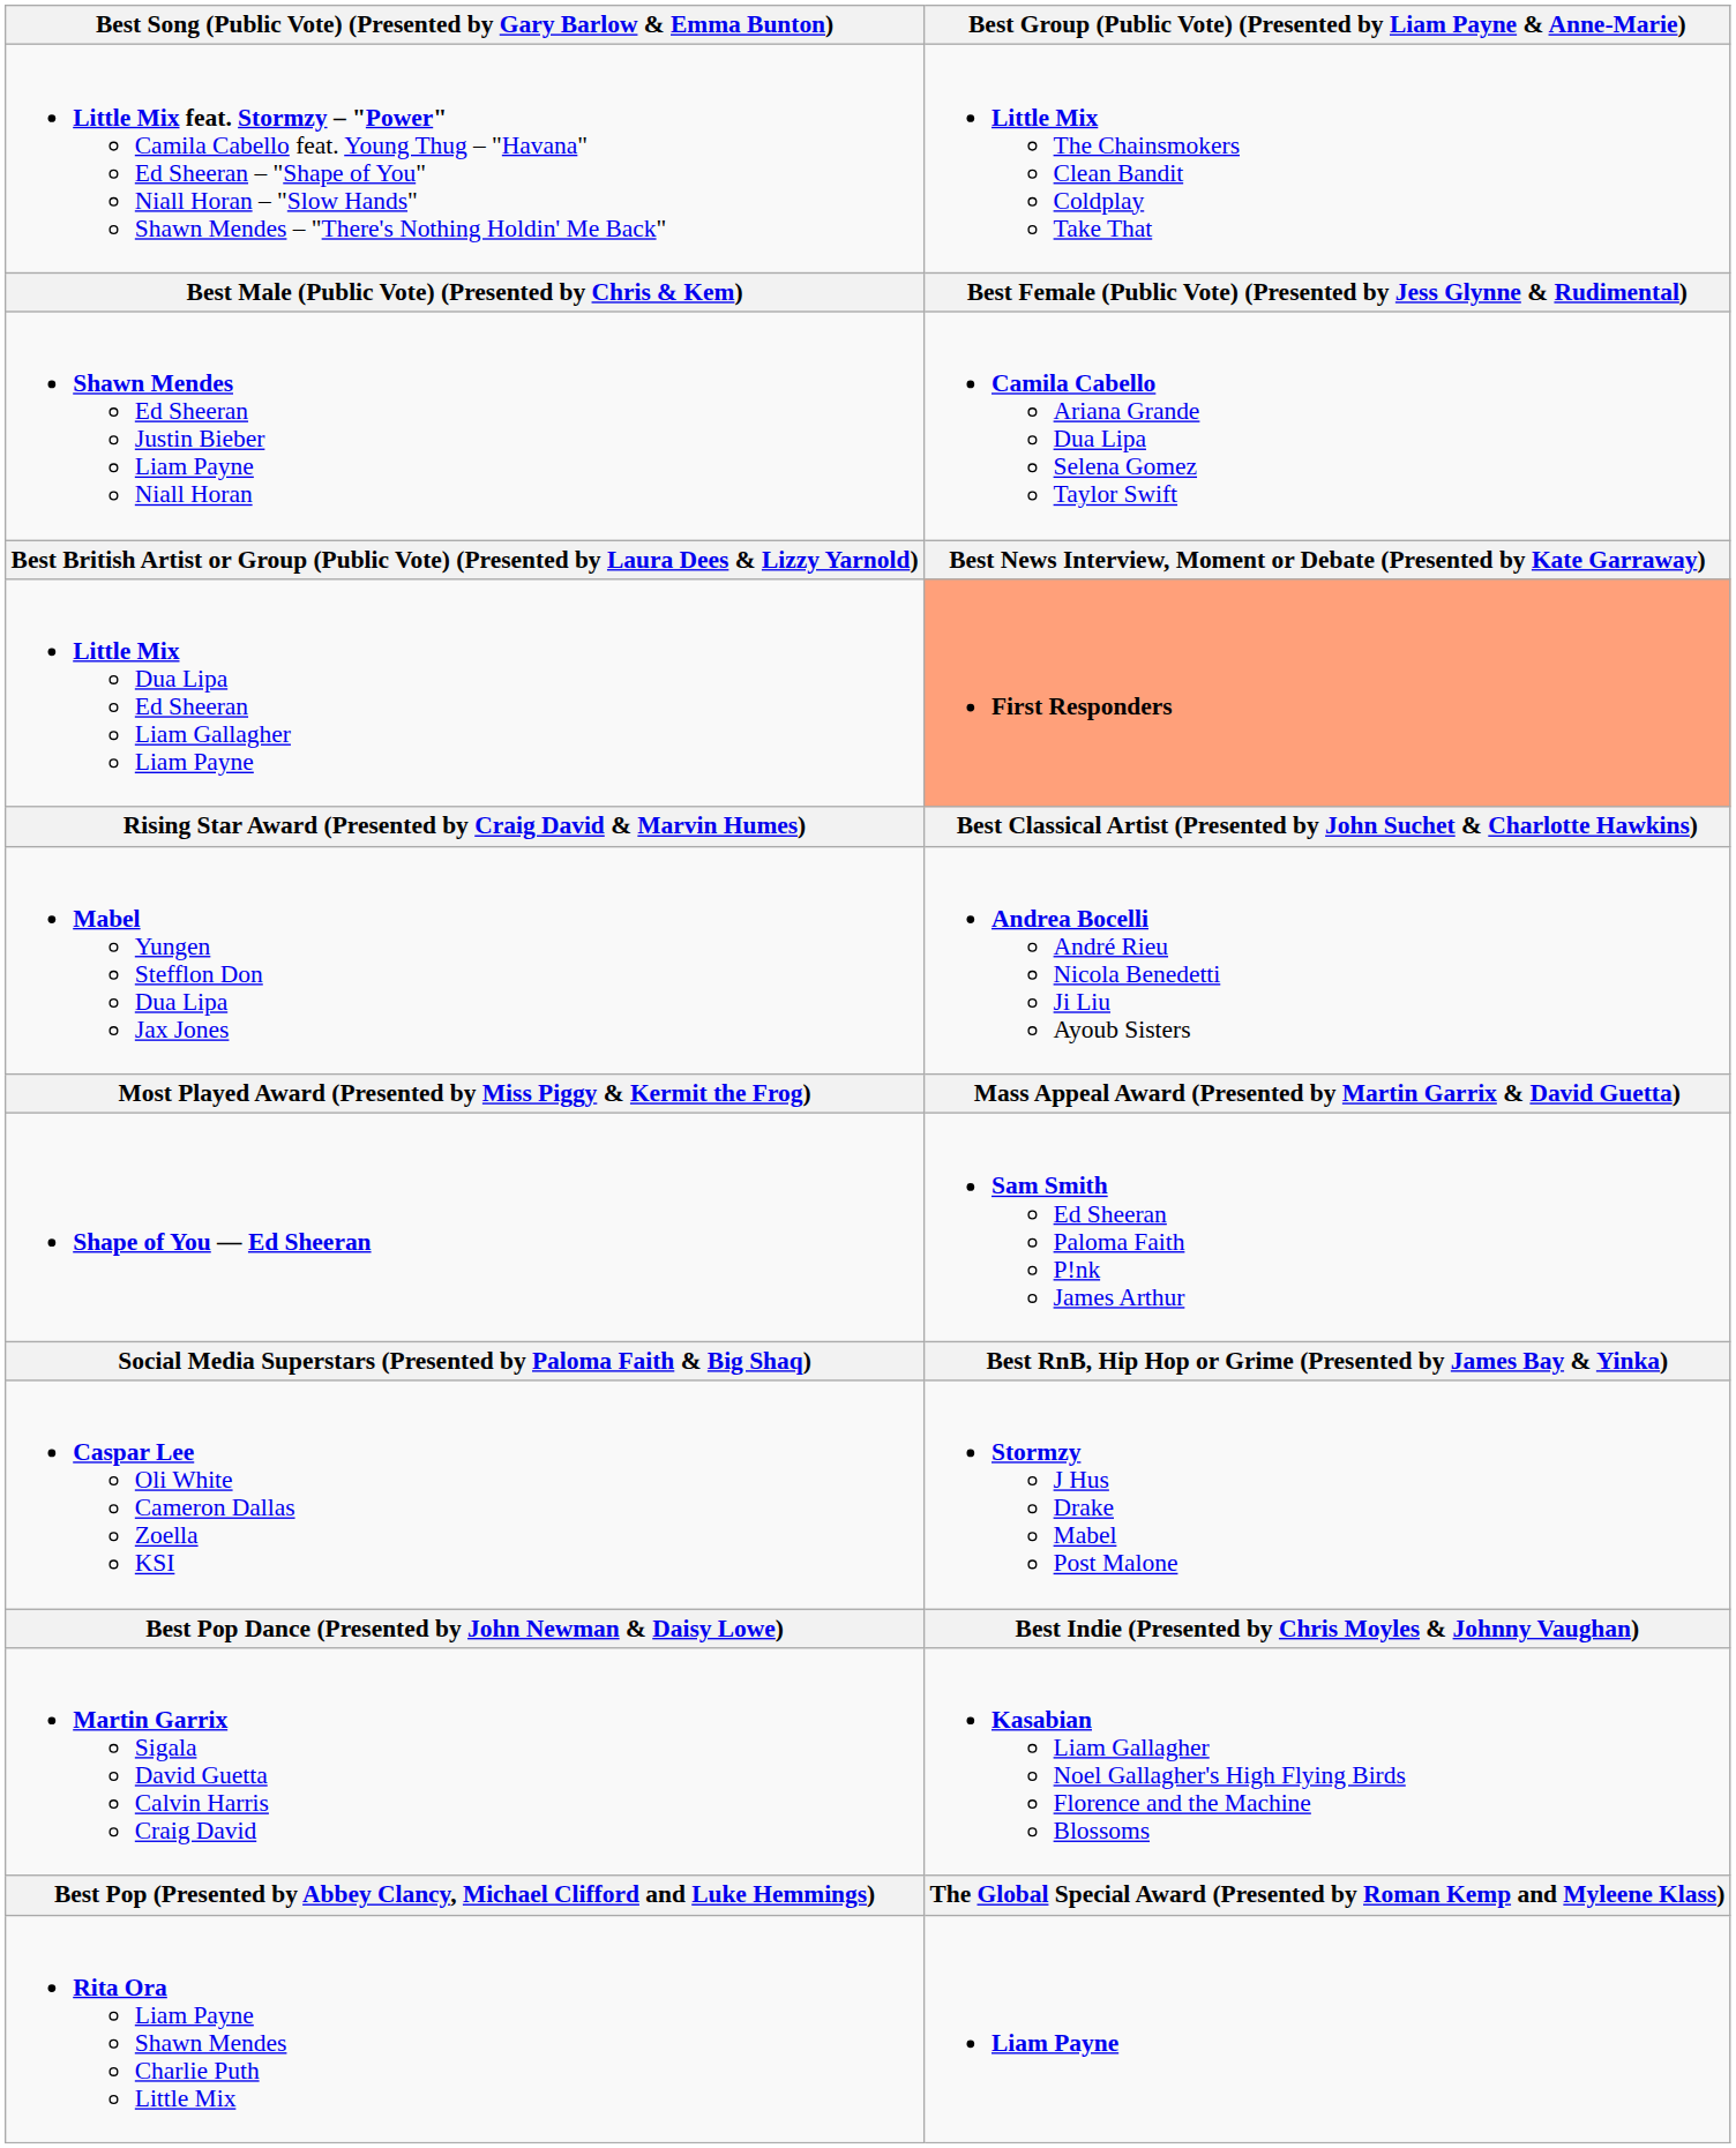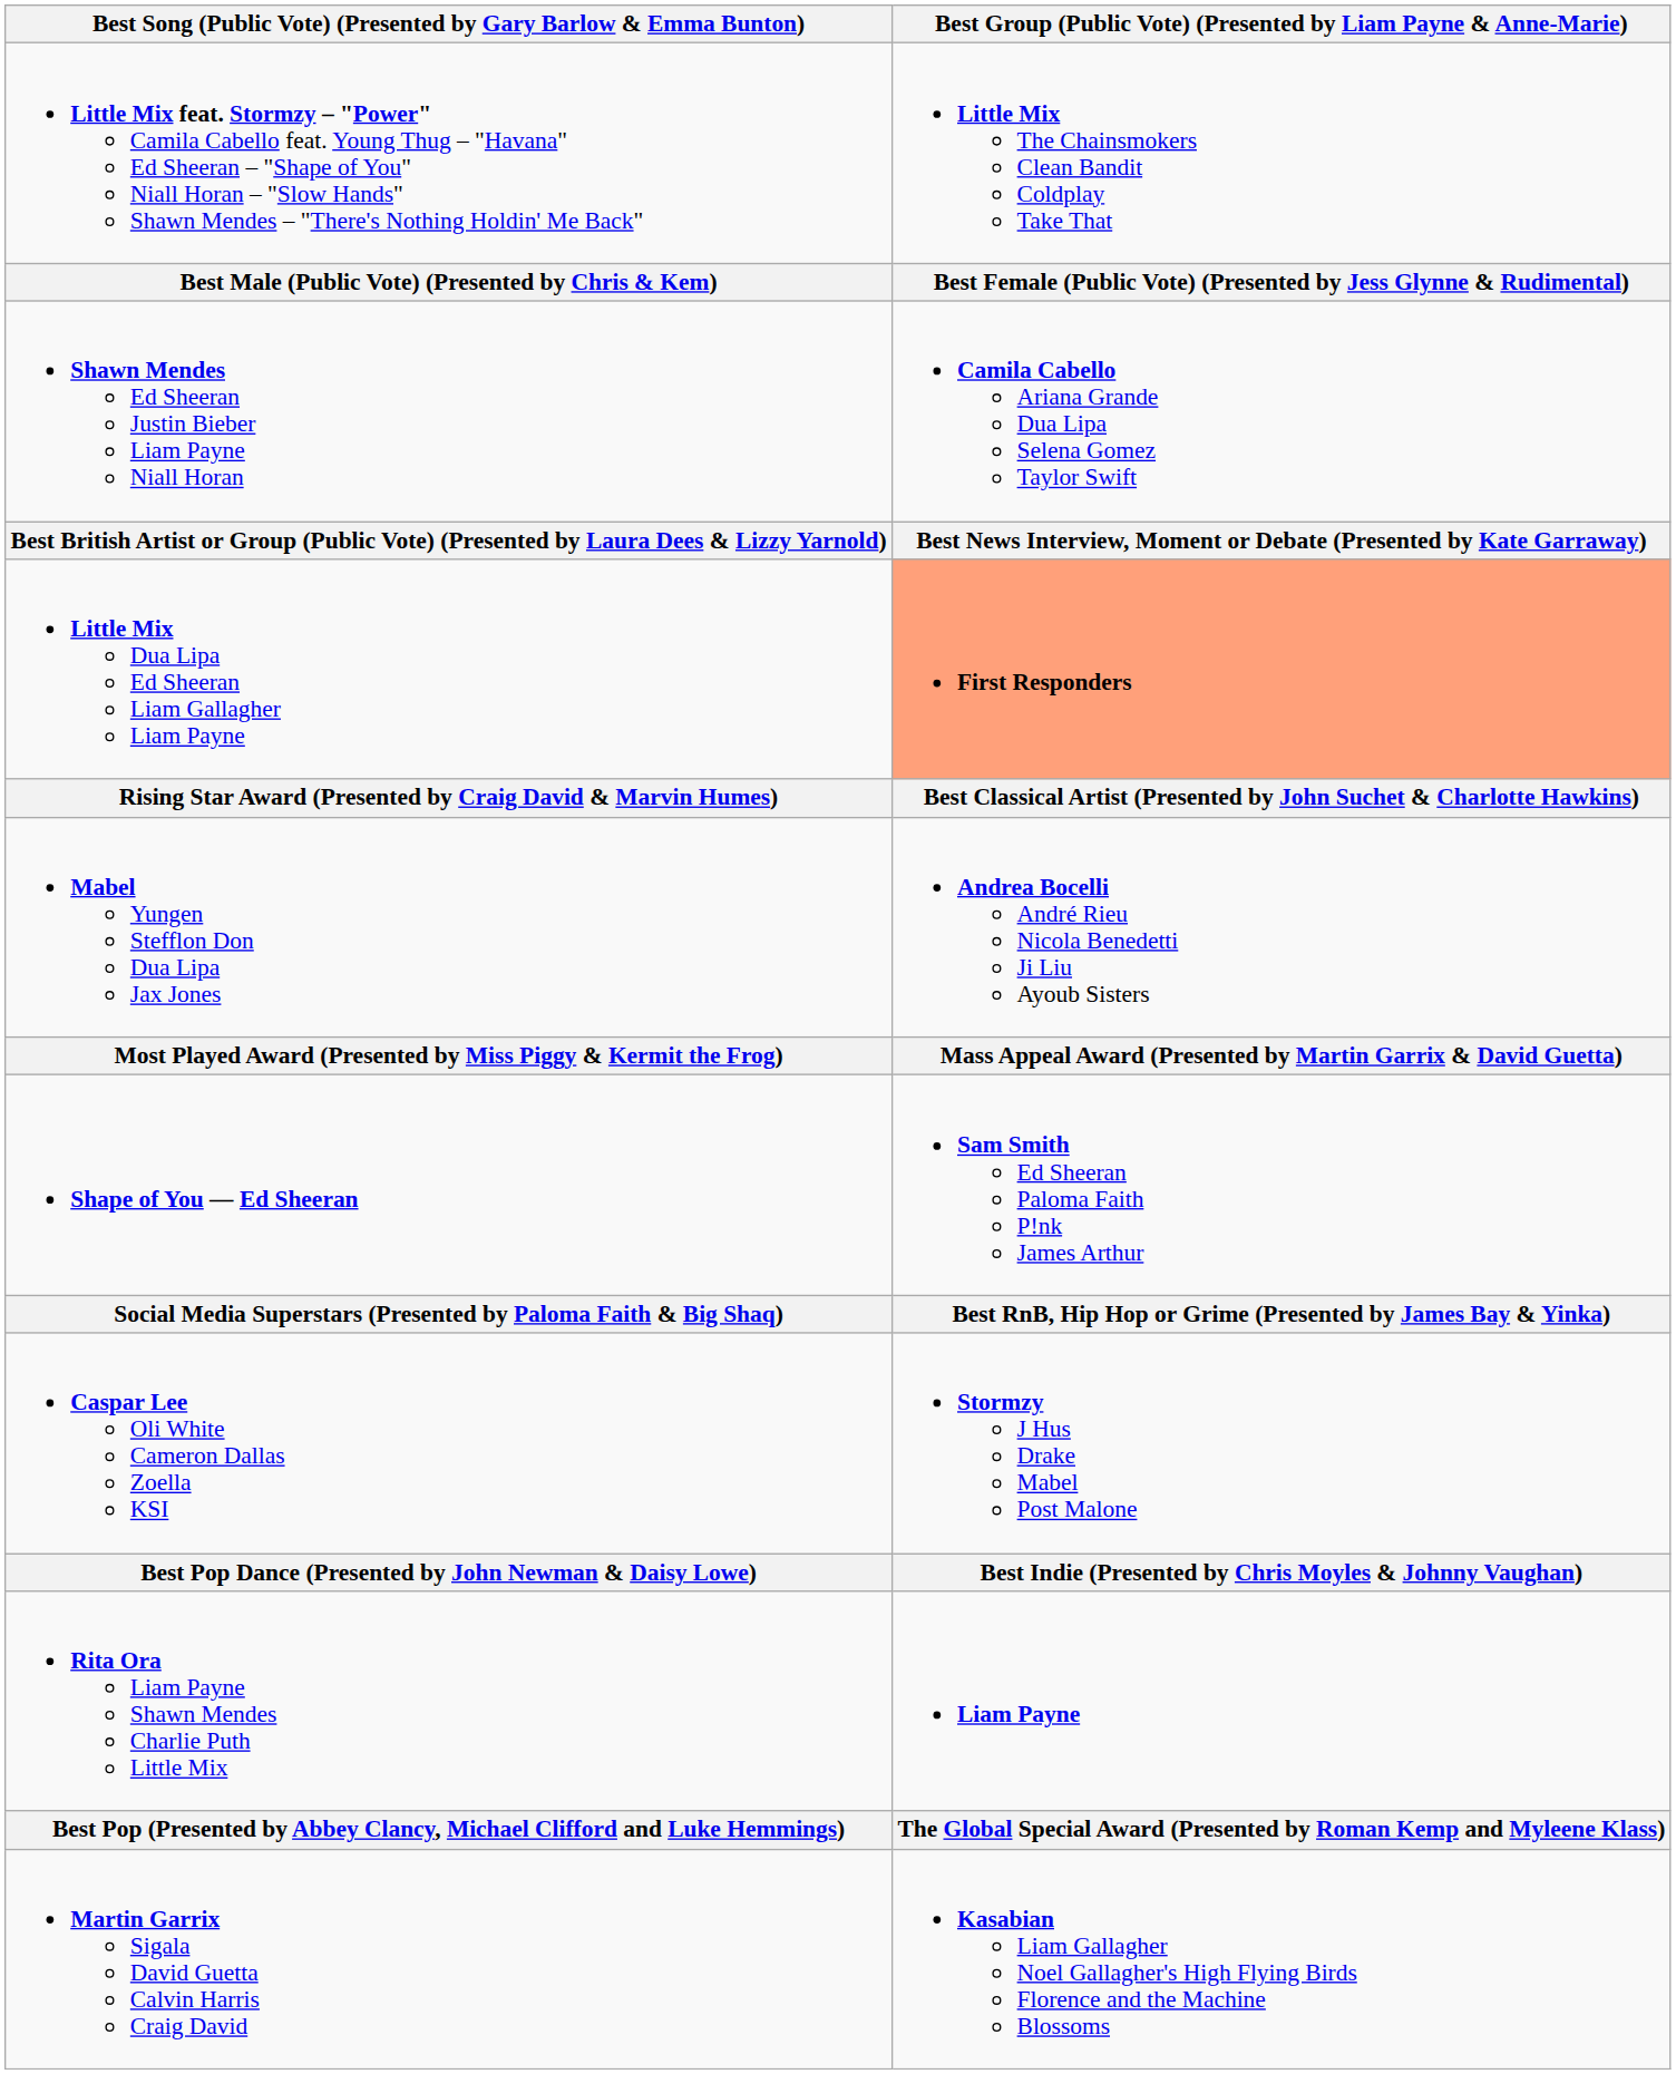 <table class="wikitable">
 <tr>
 <th>Best Song (Public Vote) (Presented by <a href='#'>Gary Barlow</a> & <a href='#'>Emma Bunton</a>)</th>
 <th>Best Group (Public Vote) (Presented by <a href='#'>Liam Payne</a> & <a href='#'>Anne-Marie</a>)</th>
 </tr>
 <tr>
 <td><br><ul><li><strong><a href='#'>Little Mix</a> feat. <a href='#'>Stormzy</a> – "<a href='#'>Power</a>"</strong><ul><li><a href='#'>Camila Cabello</a> feat. <a href='#'>Young Thug</a> – "<a href='#'>Havana</a>"</li><li><a href='#'>Ed Sheeran</a> – "<a href='#'>Shape of You</a>"</li><li><a href='#'>Niall Horan</a> – "<a href='#'>Slow Hands</a>"</li><li><a href='#'>Shawn Mendes</a> – "<a href='#'>There's Nothing Holdin' Me Back</a>"</li></ul></li></ul></td>
 <td><br><ul><li><strong><a href='#'>Little Mix</a></strong><ul><li><a href='#'>The Chainsmokers</a></li><li><a href='#'>Clean Bandit</a></li><li><a href='#'>Coldplay</a></li><li><a href='#'>Take That</a></li></ul></li></ul></td>
 </tr>
 <tr>
 <th>Best Male (Public Vote) (Presented by <a href='#'>Chris & Kem</a>)</th>
 <th>Best Female (Public Vote) (Presented by <a href='#'>Jess Glynne</a> & <a href='#'>Rudimental</a>)</th>
 </tr>
 <tr>
 <td><br><ul><li><strong><a href='#'>Shawn Mendes</a></strong><ul><li><a href='#'>Ed Sheeran</a></li><li><a href='#'>Justin Bieber</a></li><li><a href='#'>Liam Payne</a></li><li><a href='#'>Niall Horan</a></li></ul></li></ul></td>
 <td><br><ul><li><strong><a href='#'>Camila Cabello</a></strong><ul><li><a href='#'>Ariana Grande</a></li><li><a href='#'>Dua Lipa</a></li><li><a href='#'>Selena Gomez</a></li><li><a href='#'>Taylor Swift</a></li></ul></li></ul></td>
 </tr>
 <tr>
 <th>Best British Artist or Group (Public Vote) (Presented by <a href='#'>Laura Dees</a> & <a href='#'>Lizzy Yarnold</a>)</th>
 <th>Best News Interview, Moment or Debate (Presented by <a href='#'>Kate Garraway</a>)</th>
 </tr>
 <tr>
 <td><br><ul><li><strong><a href='#'>Little Mix</a></strong><ul><li><a href='#'>Dua Lipa</a></li><li><a href='#'>Ed Sheeran</a></li><li><a href='#'>Liam Gallagher</a></li><li><a href='#'>Liam Payne</a></li></ul></li></ul></td>
 <td style="background: lightsalmon;"><br><ul><li><strong>First Responders</strong></li></ul></td>
 </tr>
 <tr>
 <th>Rising Star Award (Presented by <a href='#'>Craig David</a> & <a href='#'>Marvin Humes</a>)</th>
 <th>Best Classical Artist (Presented by <a href='#'>John Suchet</a> & <a href='#'>Charlotte Hawkins</a>)</th>
 </tr>
 <tr>
 <td><br><ul><li><strong><a href='#'>Mabel</a></strong><ul><li><a href='#'>Yungen</a></li><li><a href='#'>Stefflon Don</a></li><li><a href='#'>Dua Lipa</a></li><li><a href='#'>Jax Jones</a></li></ul></li></ul></td>
 <td><br><ul><li><strong><a href='#'>Andrea Bocelli</a></strong><ul><li><a href='#'>André Rieu</a></li><li><a href='#'>Nicola Benedetti</a></li><li><a href='#'>Ji Liu</a></li><li>Ayoub Sisters</li></ul></li></ul></td>
 </tr>
 <tr>
 <th>Most Played Award (Presented by <a href='#'>Miss Piggy</a> & <a href='#'>Kermit the Frog</a>)</th>
 <th>Mass Appeal Award (Presented by <a href='#'>Martin Garrix</a> & <a href='#'>David Guetta</a>)</th>
 </tr>
 <tr>
 <td><br><ul><li><strong><a href='#'>Shape of You</a> — <a href='#'>Ed Sheeran</a></strong></li></ul></td>
 <td><br><ul><li><strong><a href='#'>Sam Smith</a></strong><ul><li><a href='#'>Ed Sheeran</a></li><li><a href='#'>Paloma Faith</a></li><li><a href='#'>P!nk</a></li><li><a href='#'>James Arthur</a></li></ul></li></ul></td>
 </tr>
 <tr>
 <th>Social Media Superstars (Presented by <a href='#'>Paloma Faith</a> & <a href='#'>Big Shaq</a>)</th>
 <th>Best RnB, Hip Hop or Grime (Presented by <a href='#'>James Bay</a> & <a href='#'>Yinka</a>)</th>
 </tr>
 <tr>
 <td><br><ul><li><strong><a href='#'>Caspar Lee</a></strong><ul><li><a href='#'>Oli White</a></li><li><a href='#'>Cameron Dallas</a></li><li><a href='#'>Zoella</a></li><li><a href='#'>KSI</a></li></ul></li></ul></td>
 <td><br><ul><li><strong><a href='#'>Stormzy</a></strong><ul><li><a href='#'>J Hus</a></li><li><a href='#'>Drake</a></li><li><a href='#'>Mabel</a></li><li><a href='#'>Post Malone</a></li></ul></li></ul></td>
 </tr>
 <tr>
 <th>Best Pop Dance (Presented by <a href='#'>John Newman</a> & <a href='#'>Daisy Lowe</a>)</th>
 <th>Best Indie (Presented by <a href='#'>Chris Moyles</a> & <a href='#'>Johnny Vaughan</a>)</th>
 </tr>
 <tr>
-<td><br><ul><li><strong><a href='#'>Martin Garrix</a></strong><ul><li><a href='#'>Sigala</a></li><li><a href='#'>David Guetta</a></li><li><a href='#'>Calvin Harris</a></li><li><a href='#'>Craig David</a></li></ul></li></ul></td>
-<td><br><ul><li><strong><a href='#'>Kasabian</a></strong><ul><li><a href='#'>Liam Gallagher</a></li><li><a href='#'>Noel Gallagher's High Flying Birds</a></li><li><a href='#'>Florence and the Machine</a></li><li><a href='#'>Blossoms</a></li></ul></li></ul></td>
+<td><br><ul><li><strong><a href='#'>Rita Ora</a></strong><ul><li><a href='#'>Liam Payne</a></li><li><a href='#'>Shawn Mendes</a></li><li><a href='#'>Charlie Puth</a></li><li><a href='#'>Little Mix</a></li></ul></li></ul></td>
+<td><br><ul><li><strong><a href='#'>Liam Payne</a></strong></li></ul></td>
 </tr>
 <tr>
 <th>Best Pop (Presented by <a href='#'>Abbey Clancy</a>, <a href='#'>Michael Clifford</a> and <a href='#'>Luke Hemmings</a>)</th>
 <th>The <a href='#'>Global</a> Special Award (Presented by <a href='#'>Roman Kemp</a> and <a href='#'>Myleene Klass</a>)</th>
 </tr>
 <tr>
-<td><br><ul><li><strong><a href='#'>Rita Ora</a></strong><ul><li><a href='#'>Liam Payne</a></li><li><a href='#'>Shawn Mendes</a></li><li><a href='#'>Charlie Puth</a></li><li><a href='#'>Little Mix</a></li></ul></li></ul></td>
-<td><br><ul><li><strong><a href='#'>Liam Payne</a></strong></li></ul></td>
+<td><br><ul><li><strong><a href='#'>Martin Garrix</a></strong><ul><li><a href='#'>Sigala</a></li><li><a href='#'>David Guetta</a></li><li><a href='#'>Calvin Harris</a></li><li><a href='#'>Craig David</a></li></ul></li></ul></td>
+<td><br><ul><li><strong><a href='#'>Kasabian</a></strong><ul><li><a href='#'>Liam Gallagher</a></li><li><a href='#'>Noel Gallagher's High Flying Birds</a></li><li><a href='#'>Florence and the Machine</a></li><li><a href='#'>Blossoms</a></li></ul></li></ul></td>
 </tr>
 </table>
